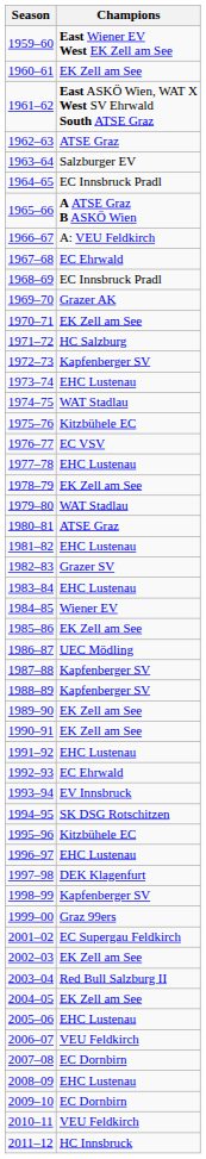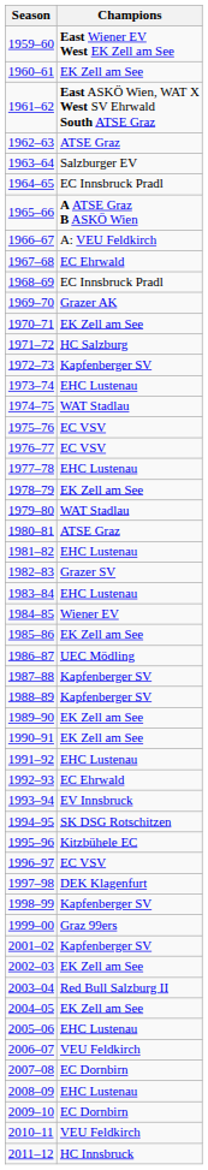 <table class="wikitable">
 <tr>
 <th>Season</th>
 <th>Champions</th>
 </tr>
 <tr>
 <td><a href='#'>1959–60</a></td>
 <td><strong>East</strong> <a href='#'>Wiener EV</a><br><strong>West</strong> <a href='#'>EK Zell am See</a></td>
 </tr>
 <tr>
 <td><a href='#'>1960–61</a></td>
 <td><a href='#'>EK Zell am See</a></td>
 </tr>
 <tr>
 <td><a href='#'>1961–62</a></td>
 <td><strong>East</strong> ASKÖ Wien, WAT X<br><strong>West</strong> SV Ehrwald<br><strong>South</strong> <a href='#'>ATSE Graz</a></td>
 </tr>
 <tr>
 <td><a href='#'>1962–63</a></td>
 <td><a href='#'>ATSE Graz</a></td>
 </tr>
 <tr>
 <td><a href='#'>1963–64</a></td>
 <td>Salzburger EV</td>
 </tr>
 <tr>
 <td><a href='#'>1964–65</a></td>
 <td>EC Innsbruck Pradl</td>
 </tr>
 <tr>
 <td><a href='#'>1965–66</a></td>
 <td><strong>A</strong> <a href='#'>ATSE Graz</a><br><strong>B</strong> <a href='#'>ASKÖ Wien</a></td>
 </tr>
 <tr>
 <td><a href='#'>1966–67</a></td>
 <td>A: <a href='#'>VEU Feldkirch</a></td>
 </tr>
 <tr>
 <td><a href='#'>1967–68</a></td>
 <td><a href='#'>EC Ehrwald</a></td>
 </tr>
 <tr>
 <td><a href='#'>1968–69</a></td>
 <td>EC Innsbruck Pradl</td>
 </tr>
 <tr>
 <td><a href='#'>1969–70</a></td>
 <td><a href='#'>Grazer AK</a></td>
 </tr>
 <tr>
 <td><a href='#'>1970–71</a></td>
 <td><a href='#'>EK Zell am See</a></td>
 </tr>
 <tr>
 <td><a href='#'>1971–72</a></td>
 <td><a href='#'>HC Salzburg</a></td>
 </tr>
 <tr>
 <td><a href='#'>1972–73</a></td>
 <td><a href='#'>Kapfenberger SV</a></td>
 </tr>
 <tr>
 <td><a href='#'>1973–74</a></td>
 <td><a href='#'>EHC Lustenau</a></td>
 </tr>
 <tr>
 <td><a href='#'>1974–75</a></td>
 <td><a href='#'>WAT Stadlau</a></td>
 </tr>
 <tr>
 <td><a href='#'>1975–76</a></td>
-<td><a href='#'>Kitzbühele EC</a></td>
+<td><a href='#'>EC VSV</a></td>
 </tr>
 <tr>
 <td><a href='#'>1976–77</a></td>
 <td><a href='#'>EC VSV</a></td>
 </tr>
 <tr>
 <td><a href='#'>1977–78</a></td>
 <td><a href='#'>EHC Lustenau</a></td>
 </tr>
 <tr>
 <td><a href='#'>1978–79</a></td>
 <td><a href='#'>EK Zell am See</a></td>
 </tr>
 <tr>
 <td><a href='#'>1979–80</a></td>
 <td><a href='#'>WAT Stadlau</a></td>
 </tr>
 <tr>
 <td><a href='#'>1980–81</a></td>
 <td><a href='#'>ATSE Graz</a></td>
 </tr>
 <tr>
 <td><a href='#'>1981–82</a></td>
 <td><a href='#'>EHC Lustenau</a></td>
 </tr>
 <tr>
 <td><a href='#'>1982–83</a></td>
 <td><a href='#'>Grazer SV</a></td>
 </tr>
 <tr>
 <td><a href='#'>1983–84</a></td>
 <td><a href='#'>EHC Lustenau</a></td>
 </tr>
 <tr>
 <td><a href='#'>1984–85</a></td>
 <td><a href='#'>Wiener EV</a></td>
 </tr>
 <tr>
 <td><a href='#'>1985–86</a></td>
 <td><a href='#'>EK Zell am See</a></td>
 </tr>
 <tr>
 <td><a href='#'>1986–87</a></td>
 <td><a href='#'>UEC Mödling</a></td>
 </tr>
 <tr>
 <td><a href='#'>1987–88</a></td>
 <td><a href='#'>Kapfenberger SV</a></td>
 </tr>
 <tr>
 <td><a href='#'>1988–89</a></td>
 <td><a href='#'>Kapfenberger SV</a></td>
 </tr>
 <tr>
 <td><a href='#'>1989–90</a></td>
 <td><a href='#'>EK Zell am See</a></td>
 </tr>
 <tr>
 <td><a href='#'>1990–91</a></td>
 <td><a href='#'>EK Zell am See</a></td>
 </tr>
 <tr>
 <td><a href='#'>1991–92</a></td>
 <td><a href='#'>EHC Lustenau</a></td>
 </tr>
 <tr>
 <td><a href='#'>1992–93</a></td>
 <td><a href='#'>EC Ehrwald</a></td>
 </tr>
 <tr>
 <td><a href='#'>1993–94</a></td>
 <td><a href='#'>EV Innsbruck</a></td>
 </tr>
 <tr>
 <td><a href='#'>1994–95</a></td>
 <td><a href='#'>SK DSG Rotschitzen</a></td>
 </tr>
 <tr>
 <td><a href='#'>1995–96</a></td>
 <td><a href='#'>Kitzbühele EC</a></td>
 </tr>
 <tr>
 <td><a href='#'>1996–97</a></td>
-<td><a href='#'>EHC Lustenau</a></td>
+<td><a href='#'>EC VSV</a></td>
 </tr>
 <tr>
 <td><a href='#'>1997–98</a></td>
 <td><a href='#'>DEK Klagenfurt</a></td>
 </tr>
 <tr>
 <td><a href='#'>1998–99</a></td>
 <td><a href='#'>Kapfenberger SV</a></td>
 </tr>
 <tr>
 <td><a href='#'>1999–00</a></td>
 <td><a href='#'>Graz 99ers</a></td>
 </tr>
 <tr>
 <td><a href='#'>2001–02</a></td>
-<td><a href='#'>EC Supergau Feldkirch</a></td>
+<td><a href='#'>Kapfenberger SV</a></td>
 </tr>
 <tr>
 <td><a href='#'>2002–03</a></td>
 <td><a href='#'>EK Zell am See</a></td>
 </tr>
 <tr>
 <td><a href='#'>2003–04</a></td>
 <td><a href='#'>Red Bull Salzburg II</a></td>
 </tr>
 <tr>
 <td><a href='#'>2004–05</a></td>
 <td><a href='#'>EK Zell am See</a></td>
 </tr>
 <tr>
 <td><a href='#'>2005–06</a></td>
 <td><a href='#'>EHC Lustenau</a></td>
 </tr>
 <tr>
 <td><a href='#'>2006–07</a></td>
 <td><a href='#'>VEU Feldkirch</a></td>
 </tr>
 <tr>
 <td><a href='#'>2007–08</a></td>
 <td><a href='#'>EC Dornbirn</a></td>
 </tr>
 <tr>
 <td><a href='#'>2008–09</a></td>
 <td><a href='#'>EHC Lustenau</a></td>
 </tr>
 <tr>
 <td><a href='#'>2009–10</a></td>
 <td><a href='#'>EC Dornbirn</a></td>
 </tr>
 <tr>
 <td><a href='#'>2010–11</a></td>
 <td><a href='#'>VEU Feldkirch</a></td>
 </tr>
 <tr>
 <td><a href='#'>2011–12</a></td>
 <td><a href='#'>HC Innsbruck</a></td>
 </tr>
 </table>
